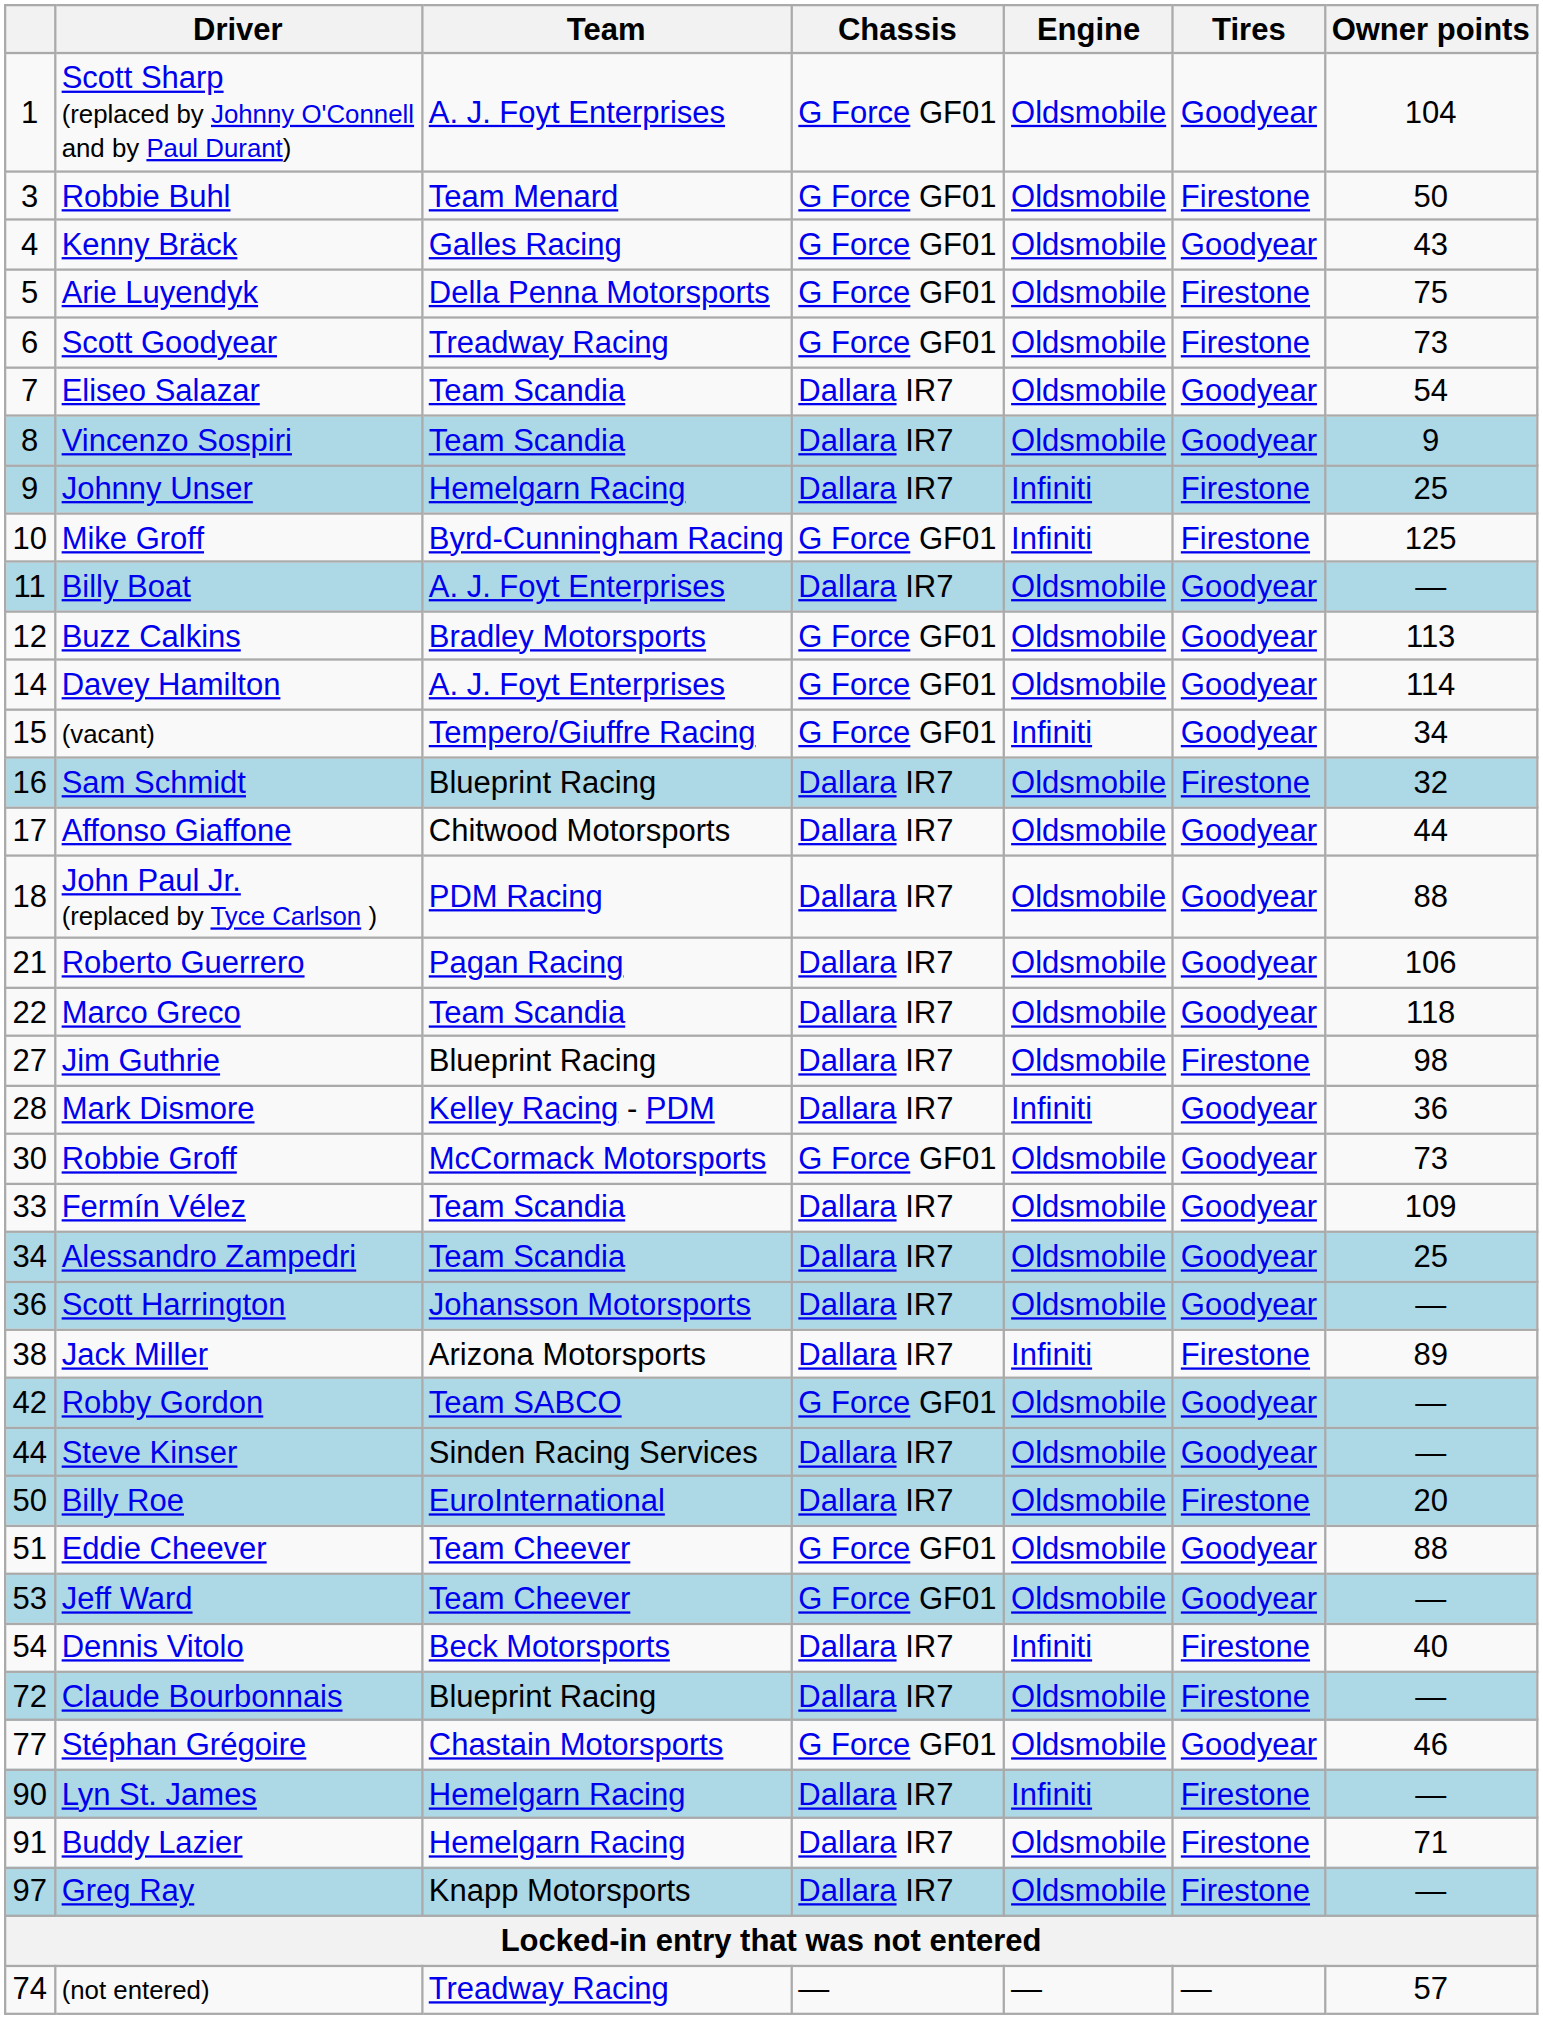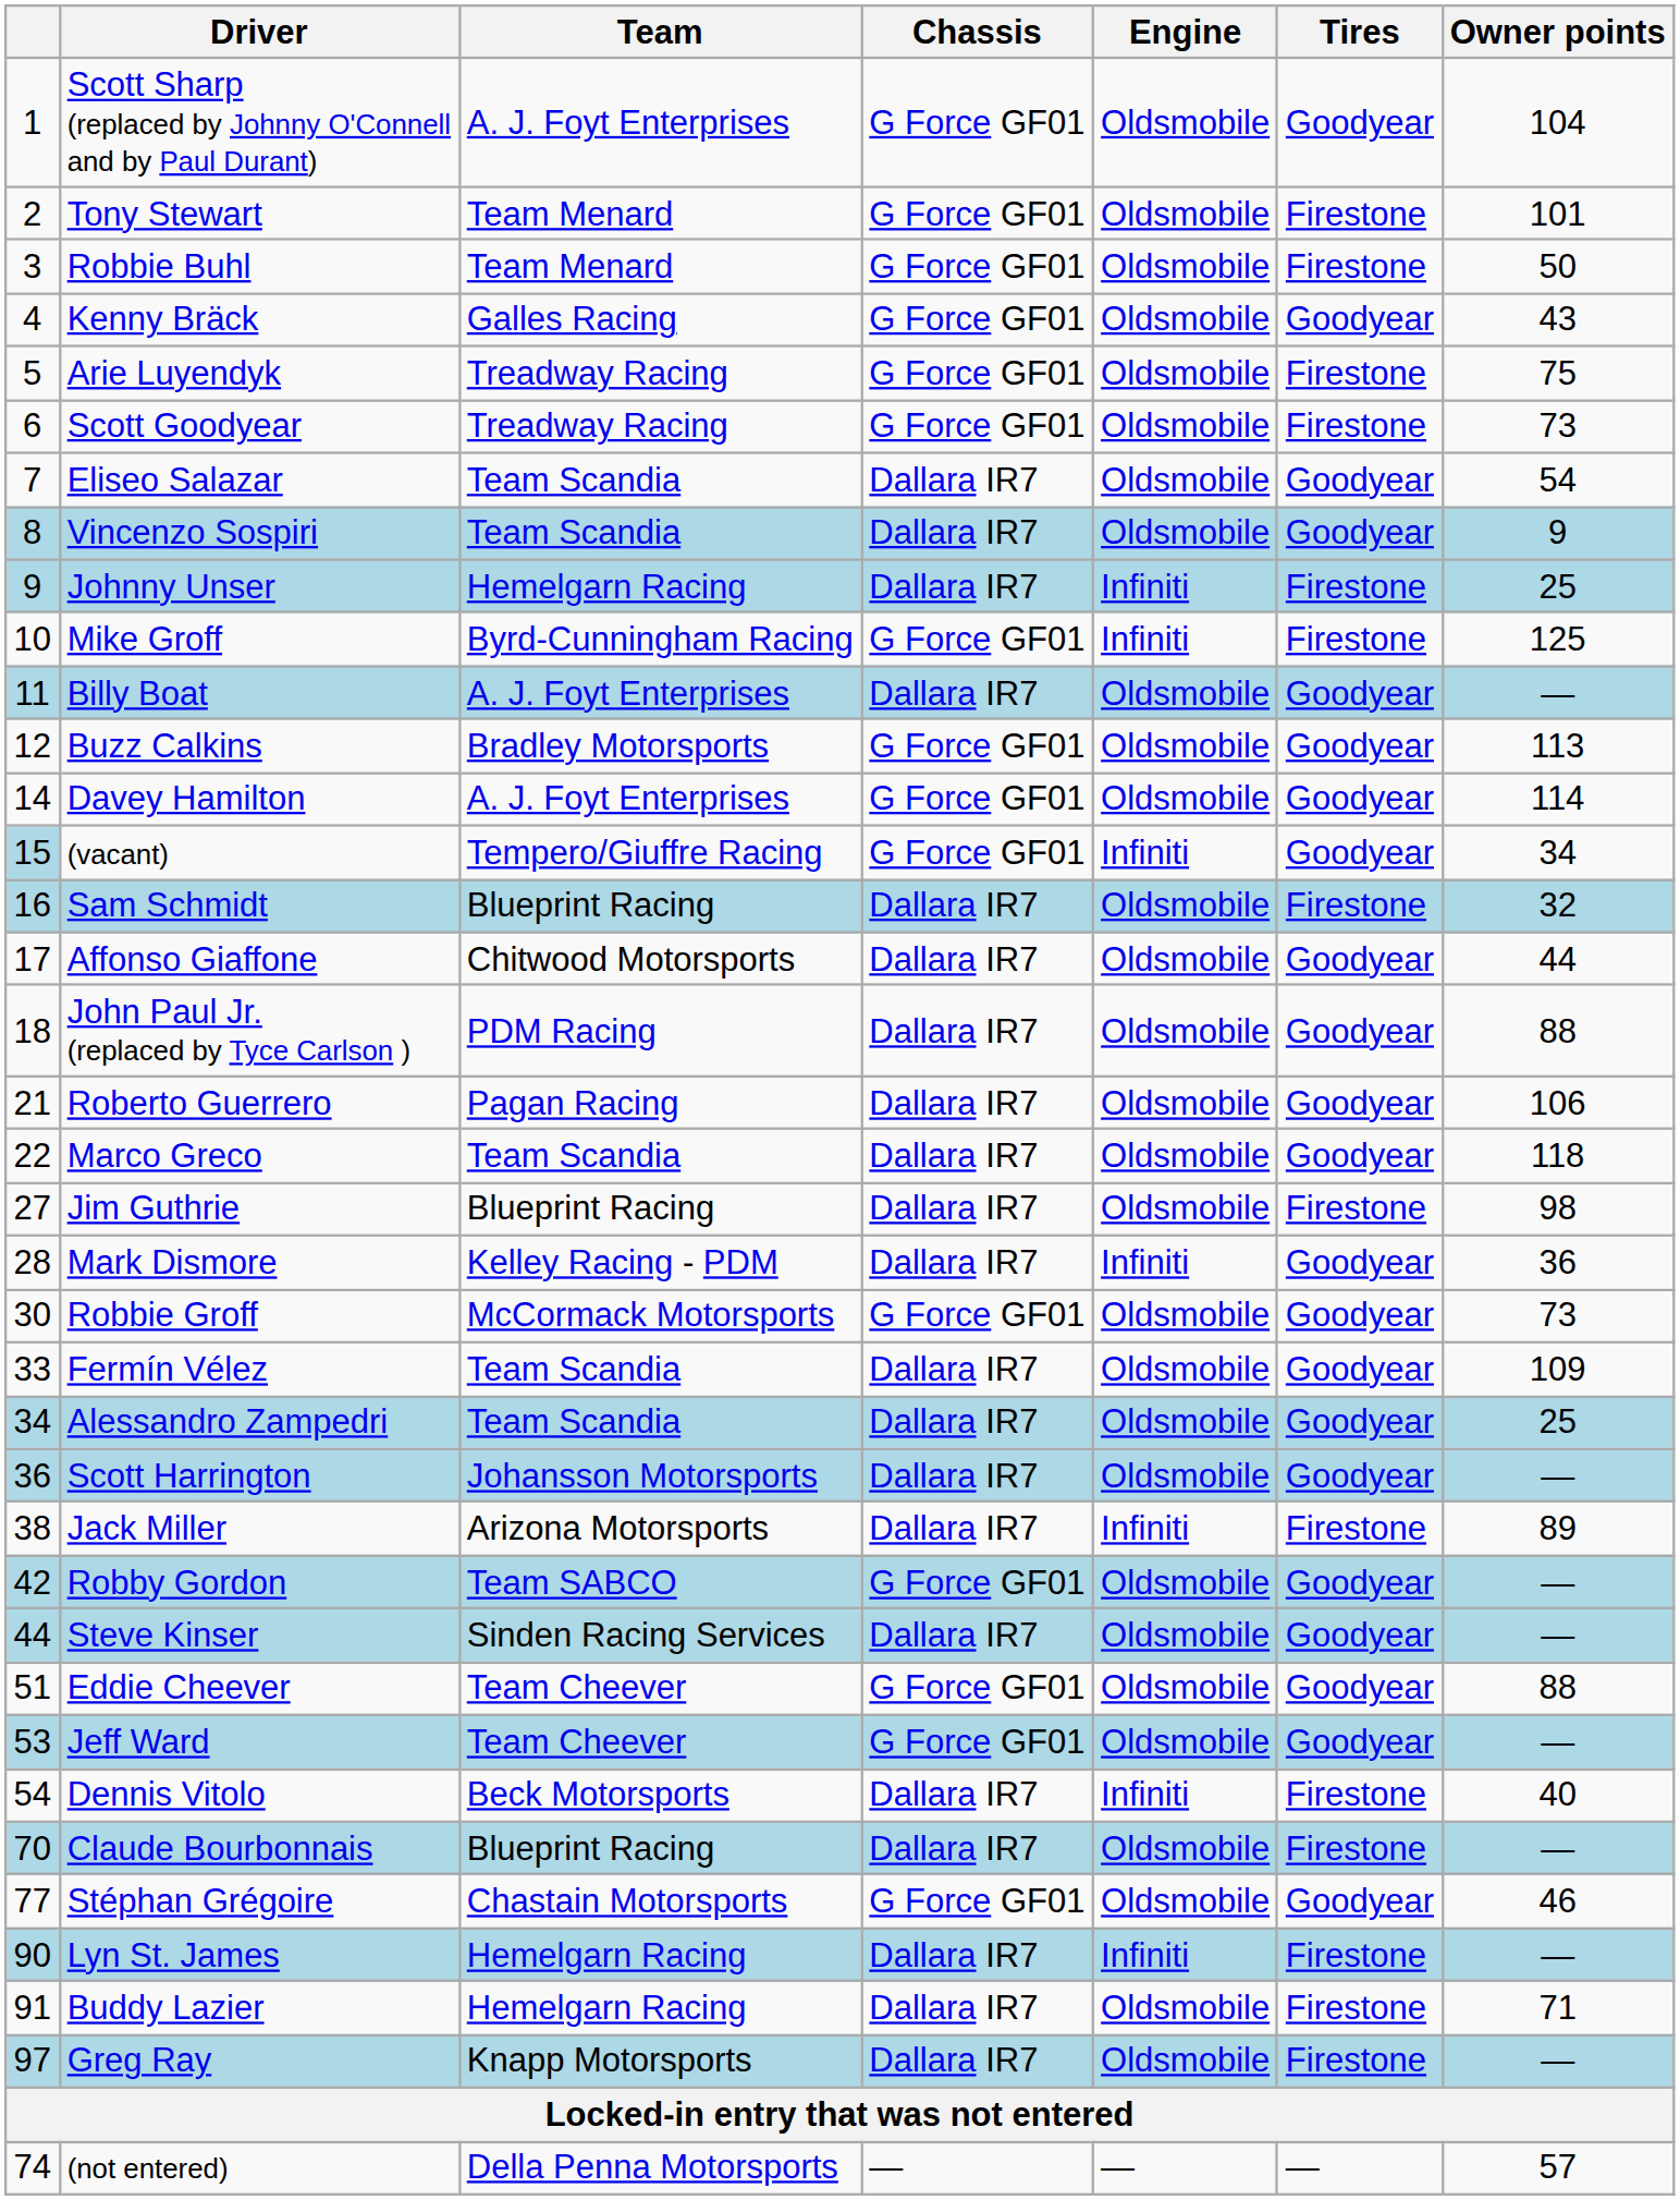 <table class="wikitable sortable" style="font-size: 85%;">
 <tr>
 <th align=center></th>
 <th>Driver</th>
 <th>Team</th>
 <th>Chassis</th>
 <th>Engine</th>
 <th>Tires</th>
 <th>Owner points</th>
 </tr>
 <tr>
 <td align="center">1</td>
 <td> <a href='#'>Scott Sharp</a><br><small>(replaced by  <a href='#'>Johnny O'Connell</a><br>and by  <a href='#'>Paul Durant</a>)</small></td>
 <td><a href='#'>A. J. Foyt Enterprises</a></td>
 <td><a href='#'>G Force</a> GF01</td>
 <td><a href='#'>Oldsmobile</a></td>
 <td><a href='#'>Goodyear</a></td>
 <td align="center">104</td>
+</tr>
+<tr>
+<td align="center">2</td>
+<td> <a href='#'>Tony Stewart</a></td>
+<td><a href='#'>Team Menard</a></td>
+<td><a href='#'>G Force</a> GF01</td>
+<td><a href='#'>Oldsmobile</a></td>
+<td><a href='#'>Firestone</a></td>
+<td align="center">101</td>
 </tr>
 <tr>
 <td align="center">3</td>
 <td> <a href='#'>Robbie Buhl</a></td>
 <td><a href='#'>Team Menard</a></td>
 <td><a href='#'>G Force</a> GF01</td>
 <td><a href='#'>Oldsmobile</a></td>
 <td><a href='#'>Firestone</a></td>
 <td align="center">50</td>
 </tr>
 <tr>
 <td align="center">4</td>
 <td> <a href='#'>Kenny Bräck</a> </td>
 <td><a href='#'>Galles Racing</a></td>
 <td><a href='#'>G Force</a> GF01</td>
 <td><a href='#'>Oldsmobile</a></td>
 <td><a href='#'>Goodyear</a></td>
 <td align="center">43</td>
 </tr>
 <tr>
 <td align="center">5</td>
 <td> <a href='#'>Arie Luyendyk</a> </td>
-<td><a href='#'>Della Penna Motorsports</a></td>
+<td><a href='#'>Treadway Racing</a></td>
 <td><a href='#'>G Force</a> GF01</td>
 <td><a href='#'>Oldsmobile</a></td>
 <td><a href='#'>Firestone</a></td>
 <td align="center">75</td>
 </tr>
 <tr>
 <td align="center">6</td>
 <td> <a href='#'>Scott Goodyear</a></td>
 <td><a href='#'>Treadway Racing</a></td>
 <td><a href='#'>G Force</a> GF01</td>
 <td><a href='#'>Oldsmobile</a></td>
 <td><a href='#'>Firestone</a></td>
 <td align="center">73</td>
 </tr>
 <tr>
 <td align="center">7</td>
 <td> <a href='#'>Eliseo Salazar</a></td>
 <td><a href='#'>Team Scandia</a></td>
 <td><a href='#'>Dallara</a> IR7</td>
 <td><a href='#'>Oldsmobile</a></td>
 <td><a href='#'>Goodyear</a></td>
 <td align="center">54</td>
 </tr>
 <tr>
 <td style="background:lightblue" align="center">8</td>
 <td style="background:lightblue"> <a href='#'>Vincenzo Sospiri</a> </td>
 <td style="background:lightblue"><a href='#'>Team Scandia</a></td>
 <td style="background:lightblue"><a href='#'>Dallara</a> IR7</td>
 <td style="background:lightblue"><a href='#'>Oldsmobile</a></td>
 <td style="background:lightblue"><a href='#'>Goodyear</a></td>
 <td style="background:lightblue" align="center">9</td>
 </tr>
 <tr>
 <td style="background:lightblue" align="center">9</td>
 <td style="background:lightblue"> <a href='#'>Johnny Unser</a></td>
 <td style="background:lightblue"><a href='#'>Hemelgarn Racing</a></td>
 <td style="background:lightblue"><a href='#'>Dallara</a> IR7</td>
 <td style="background:lightblue"><a href='#'>Infiniti</a></td>
 <td style="background:lightblue"><a href='#'>Firestone</a></td>
 <td style="background:lightblue" align="center">25</td>
 </tr>
 <tr>
 <td align="center">10</td>
 <td> <a href='#'>Mike Groff</a></td>
 <td><a href='#'>Byrd-Cunningham Racing</a></td>
 <td><a href='#'>G Force</a> GF01</td>
 <td><a href='#'>Infiniti</a></td>
 <td><a href='#'>Firestone</a></td>
 <td align="center">125</td>
 </tr>
 <tr>
 <td style="background:lightblue" align="center">11</td>
 <td style="background:lightblue"> <a href='#'>Billy Boat</a> </td>
 <td style="background:lightblue"><a href='#'>A. J. Foyt Enterprises</a></td>
 <td style="background:lightblue"><a href='#'>Dallara</a> IR7</td>
 <td style="background:lightblue"><a href='#'>Oldsmobile</a></td>
 <td style="background:lightblue"><a href='#'>Goodyear</a></td>
 <td style="background:lightblue" align="center">—</td>
 </tr>
 <tr>
 <td align="center">12</td>
 <td> <a href='#'>Buzz Calkins</a></td>
 <td><a href='#'>Bradley Motorsports</a></td>
 <td><a href='#'>G Force</a> GF01</td>
 <td><a href='#'>Oldsmobile</a></td>
 <td><a href='#'>Goodyear</a></td>
 <td align="center">113</td>
 </tr>
 <tr>
 <td align="center">14</td>
 <td> <a href='#'>Davey Hamilton</a></td>
 <td><a href='#'>A. J. Foyt Enterprises</a></td>
 <td><a href='#'>G Force</a> GF01</td>
 <td><a href='#'>Oldsmobile</a></td>
 <td><a href='#'>Goodyear</a></td>
 <td align="center">114</td>
 </tr>
 <tr>
-<td align="center">15</td>
+<td align="center" style="background: lightblue;">15</td>
 <td><small>(vacant)</small></td>
 <td><a href='#'>Tempero/Giuffre Racing</a></td>
 <td><a href='#'>G Force</a> GF01</td>
 <td><a href='#'>Infiniti</a></td>
 <td><a href='#'>Goodyear</a></td>
 <td align="center">34</td>
 </tr>
 <tr>
 <td style="background:lightblue" align="center">16</td>
 <td style="background:lightblue"> <a href='#'>Sam Schmidt</a> </td>
 <td style="background:lightblue">Blueprint Racing</td>
 <td style="background:lightblue"><a href='#'>Dallara</a> IR7</td>
 <td style="background:lightblue"><a href='#'>Oldsmobile</a></td>
 <td style="background:lightblue"><a href='#'>Firestone</a></td>
 <td style="background:lightblue" align="center">32</td>
 </tr>
 <tr>
 <td align="center">17</td>
 <td> <a href='#'>Affonso Giaffone</a> </td>
 <td>Chitwood Motorsports</td>
 <td><a href='#'>Dallara</a> IR7</td>
 <td><a href='#'>Oldsmobile</a></td>
 <td><a href='#'>Goodyear</a></td>
 <td align="center">44</td>
 </tr>
 <tr>
 <td align="center">18</td>
 <td> <a href='#'>John Paul Jr.</a><br><small>(replaced by  <a href='#'>Tyce Carlson</a> )</small></td>
 <td><a href='#'>PDM Racing</a></td>
 <td><a href='#'>Dallara</a> IR7</td>
 <td><a href='#'>Oldsmobile</a></td>
 <td><a href='#'>Goodyear</a></td>
 <td align="center">88</td>
 </tr>
 <tr>
 <td align="center">21</td>
 <td> <a href='#'>Roberto Guerrero</a></td>
 <td><a href='#'>Pagan Racing</a></td>
 <td><a href='#'>Dallara</a> IR7</td>
 <td><a href='#'>Oldsmobile</a></td>
 <td><a href='#'>Goodyear</a></td>
 <td align="center">106</td>
 </tr>
 <tr>
 <td align="center">22</td>
 <td> <a href='#'>Marco Greco</a></td>
 <td><a href='#'>Team Scandia</a></td>
 <td><a href='#'>Dallara</a> IR7</td>
 <td><a href='#'>Oldsmobile</a></td>
 <td><a href='#'>Goodyear</a></td>
 <td align="center">118</td>
 </tr>
 <tr>
 <td align="center">27</td>
 <td> <a href='#'>Jim Guthrie</a></td>
 <td>Blueprint Racing</td>
 <td><a href='#'>Dallara</a> IR7</td>
 <td><a href='#'>Oldsmobile</a></td>
 <td><a href='#'>Firestone</a></td>
 <td align="center">98</td>
 </tr>
 <tr>
 <td align="center">28</td>
 <td> <a href='#'>Mark Dismore</a></td>
 <td><a href='#'>Kelley Racing</a> - <a href='#'>PDM</a></td>
 <td><a href='#'>Dallara</a> IR7</td>
 <td><a href='#'>Infiniti</a></td>
 <td><a href='#'>Goodyear</a></td>
 <td align="center">36</td>
 </tr>
 <tr>
 <td align="center">30</td>
 <td> <a href='#'>Robbie Groff</a> </td>
 <td><a href='#'>McCormack Motorsports</a></td>
 <td><a href='#'>G Force</a> GF01</td>
 <td><a href='#'>Oldsmobile</a></td>
 <td><a href='#'>Goodyear</a></td>
 <td align="center">73</td>
 </tr>
 <tr>
 <td align="center">33</td>
 <td> <a href='#'>Fermín Vélez</a></td>
 <td><a href='#'>Team Scandia</a></td>
 <td><a href='#'>Dallara</a> IR7</td>
 <td><a href='#'>Oldsmobile</a></td>
 <td><a href='#'>Goodyear</a></td>
 <td align="center">109</td>
 </tr>
 <tr>
 <td style="background:lightblue" align="center">34</td>
 <td style="background:lightblue"> <a href='#'>Alessandro Zampedri</a></td>
 <td style="background:lightblue"><a href='#'>Team Scandia</a></td>
 <td style="background:lightblue"><a href='#'>Dallara</a> IR7</td>
 <td style="background:lightblue"><a href='#'>Oldsmobile</a></td>
 <td style="background:lightblue"><a href='#'>Goodyear</a></td>
 <td style="background:lightblue" align="center">25</td>
 </tr>
 <tr>
 <td style="background:lightblue" align="center">36</td>
 <td style="background:lightblue"> <a href='#'>Scott Harrington</a></td>
 <td style="background:lightblue"><a href='#'>Johansson Motorsports</a></td>
 <td style="background:lightblue"><a href='#'>Dallara</a> IR7</td>
 <td style="background:lightblue"><a href='#'>Oldsmobile</a></td>
 <td style="background:lightblue"><a href='#'>Goodyear</a></td>
 <td style="background:lightblue" align="center">—</td>
 </tr>
 <tr>
 <td align="center">38</td>
 <td> <a href='#'>Jack Miller</a> </td>
 <td>Arizona Motorsports</td>
 <td><a href='#'>Dallara</a> IR7</td>
 <td><a href='#'>Infiniti</a></td>
 <td><a href='#'>Firestone</a></td>
 <td align="center">89</td>
 </tr>
 <tr>
 <td style="background:lightblue" align="center">42</td>
 <td style="background:lightblue"> <a href='#'>Robby Gordon</a></td>
 <td style="background:lightblue"><a href='#'>Team SABCO</a></td>
 <td style="background:lightblue"><a href='#'>G Force</a> GF01</td>
 <td style="background:lightblue"><a href='#'>Oldsmobile</a></td>
 <td style="background:lightblue"><a href='#'>Goodyear</a></td>
 <td style="background:lightblue" align="center">—</td>
 </tr>
 <tr>
 <td style="background:lightblue" align="center">44</td>
 <td style="background:lightblue"> <a href='#'>Steve Kinser</a> </td>
 <td style="background:lightblue">Sinden Racing Services</td>
 <td style="background:lightblue"><a href='#'>Dallara</a> IR7</td>
 <td style="background:lightblue"><a href='#'>Oldsmobile</a></td>
 <td style="background:lightblue"><a href='#'>Goodyear</a></td>
 <td style="background:lightblue" align="center">—</td>
 </tr>
 <tr>
-<td style="background:lightblue" align="center">50</td>
-<td style="background:lightblue"> <a href='#'>Billy Roe</a> </td>
-<td style="background:lightblue"><a href='#'>EuroInternational</a></td>
-<td style="background:lightblue"><a href='#'>Dallara</a> IR7</td>
-<td style="background:lightblue"><a href='#'>Oldsmobile</a></td>
-<td style="background:lightblue"><a href='#'>Firestone</a></td>
-<td style="background:lightblue" align="center">20</td>
-</tr>
-<tr>
 <td align="center">51</td>
 <td> <a href='#'>Eddie Cheever</a></td>
 <td><a href='#'>Team Cheever</a></td>
 <td><a href='#'>G Force</a> GF01</td>
 <td><a href='#'>Oldsmobile</a></td>
 <td><a href='#'>Goodyear</a></td>
 <td align="center">88</td>
 </tr>
 <tr>
 <td style="background:lightblue" align="center">53</td>
 <td style="background:lightblue"> <a href='#'>Jeff Ward</a> </td>
 <td style="background:lightblue"><a href='#'>Team Cheever</a></td>
 <td style="background:lightblue"><a href='#'>G Force</a> GF01</td>
 <td style="background:lightblue"><a href='#'>Oldsmobile</a></td>
 <td style="background:lightblue"><a href='#'>Goodyear</a></td>
 <td style="background:lightblue" align="center">—</td>
 </tr>
 <tr>
 <td align="center">54</td>
 <td> <a href='#'>Dennis Vitolo</a></td>
 <td><a href='#'>Beck Motorsports</a></td>
 <td><a href='#'>Dallara</a> IR7</td>
 <td><a href='#'>Infiniti</a></td>
 <td><a href='#'>Firestone</a></td>
 <td align="center">40</td>
 </tr>
 <tr>
-<td style="background:lightblue" align="center">72</td>
+<td style="background:lightblue" align="center">70</td>
 <td style="background:lightblue"> <a href='#'>Claude Bourbonnais</a> </td>
 <td style="background:lightblue">Blueprint Racing</td>
 <td style="background:lightblue"><a href='#'>Dallara</a> IR7</td>
 <td style="background:lightblue"><a href='#'>Oldsmobile</a></td>
 <td style="background:lightblue"><a href='#'>Firestone</a></td>
 <td style="background:lightblue" align="center">—</td>
 </tr>
 <tr>
 <td align="center">77</td>
 <td> <a href='#'>Stéphan Grégoire</a></td>
 <td><a href='#'>Chastain Motorsports</a></td>
 <td><a href='#'>G Force</a> GF01</td>
 <td><a href='#'>Oldsmobile</a></td>
 <td><a href='#'>Goodyear</a></td>
 <td align="center">46</td>
 </tr>
 <tr>
 <td style="background:lightblue" align="center">90</td>
 <td style="background:lightblue"> <a href='#'>Lyn St. James</a></td>
 <td style="background:lightblue"><a href='#'>Hemelgarn Racing</a></td>
 <td style="background:lightblue"><a href='#'>Dallara</a> IR7</td>
 <td style="background:lightblue"><a href='#'>Infiniti</a></td>
 <td style="background:lightblue"><a href='#'>Firestone</a></td>
 <td style="background:lightblue" align="center">—</td>
 </tr>
 <tr>
 <td align="center">91</td>
 <td> <a href='#'>Buddy Lazier</a> </td>
 <td><a href='#'>Hemelgarn Racing</a></td>
 <td><a href='#'>Dallara</a> IR7</td>
 <td><a href='#'>Oldsmobile</a></td>
 <td><a href='#'>Firestone</a></td>
 <td align="center">71</td>
 </tr>
 <tr>
 <td style="background:lightblue" align="center">97</td>
 <td style="background:lightblue"> <a href='#'>Greg Ray</a> </td>
 <td style="background:lightblue">Knapp Motorsports</td>
 <td style="background:lightblue"><a href='#'>Dallara</a> IR7</td>
 <td style="background:lightblue"><a href='#'>Oldsmobile</a></td>
 <td style="background:lightblue"><a href='#'>Firestone</a></td>
 <td style="background:lightblue" align="center">—</td>
 </tr>
 <tr>
 <th colspan="7">Locked-in entry that was not entered</th>
 </tr>
 <tr>
 <td align="center">74</td>
 <td><small>(not entered)</small></td>
-<td><a href='#'>Treadway Racing</a></td>
+<td><a href='#'>Della Penna Motorsports</a></td>
 <td>—</td>
 <td>—</td>
 <td>—</td>
 <td align="center">57</td>
 </tr>
 </table>
